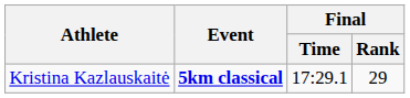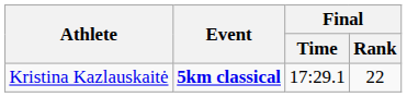 <table class="wikitable">
 <tr>
 <th rowspan="2">Athlete</th>
 <th rowspan="2">Event</th>
 <th colspan="2">Final</th>
 </tr>
 <tr>
 <th>Time</th>
 <th>Rank</th>
 </tr>
 <tr>
 <td rowspan="1"><a href='#'>Kristina Kazlauskaitė</a></td>
 <td><strong><a href='#'>5km classical</a></strong></td>
 <td align="center">17:29.1</td>
-<td align="center">29</td>
+<td align="center">22</td>
 </tr>
 </table>
